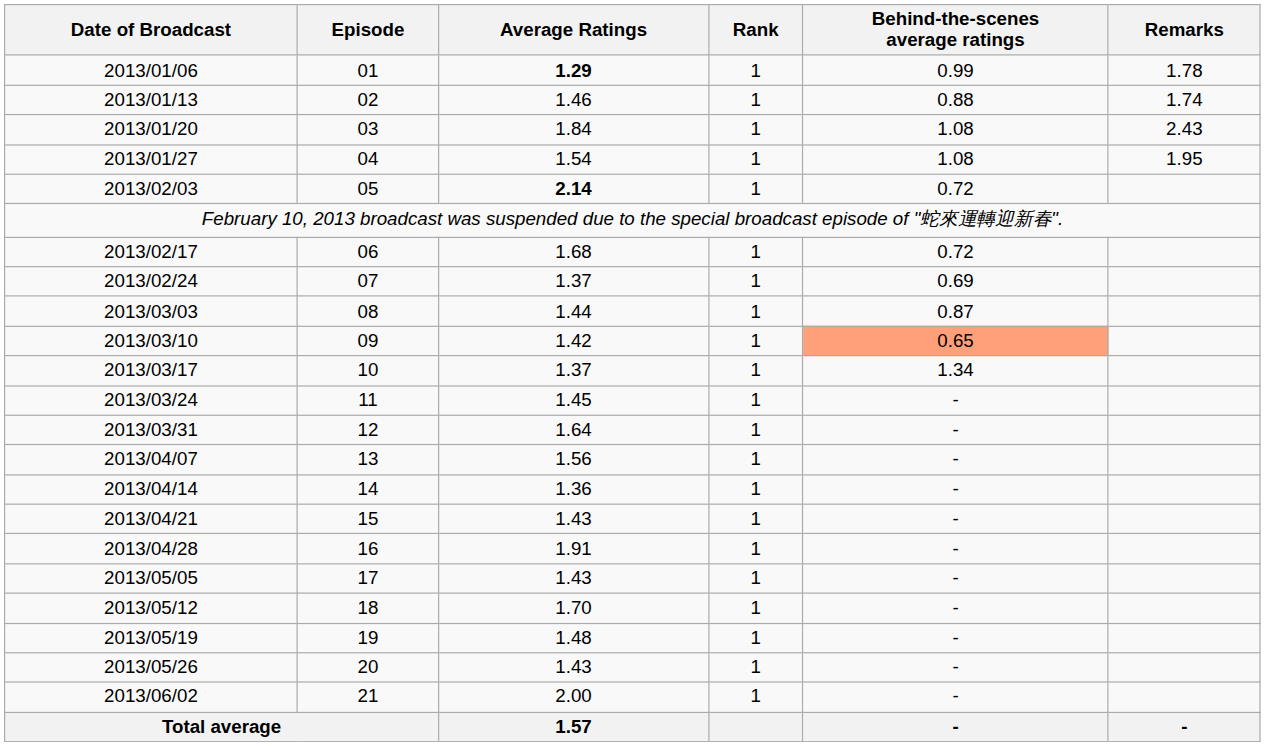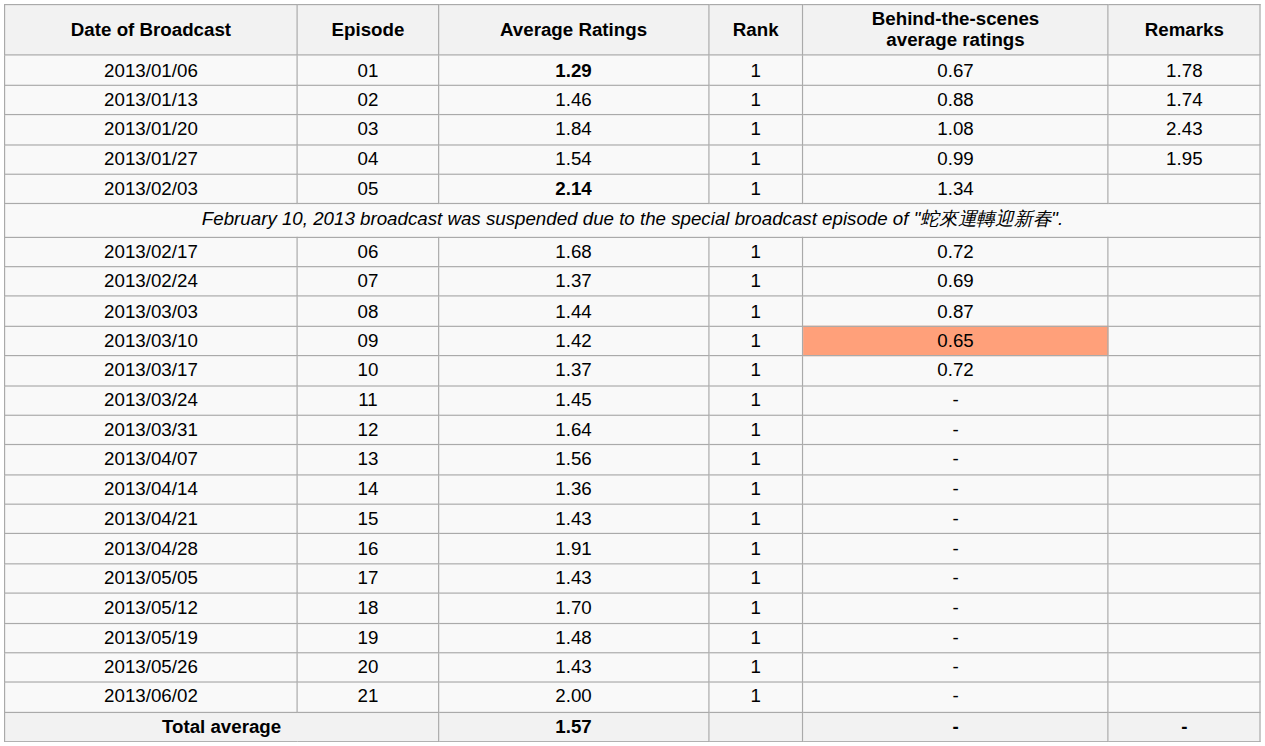 <table class="wikitable" width="85%">
 <tr align=center>
 <th>Date of Broadcast</th>
 <th>Episode</th>
 <th>Average Ratings</th>
 <th>Rank</th>
 <th>Behind-the-scenes<br> average ratings</th>
 <th>Remarks</th>
 </tr>
 <tr align=center>
 <td>2013/01/06</td>
 <td>01</td>
 <td><span><strong>1.29</strong></span></td>
 <td>1</td>
-<td>0.99</td>
+<td>0.67</td>
 <td>1.78</td>
 </tr>
 <tr align=center>
 <td>2013/01/13</td>
 <td>02</td>
 <td>1.46</td>
 <td>1</td>
 <td>0.88</td>
 <td>1.74</td>
 </tr>
 <tr align=center>
 <td>2013/01/20</td>
 <td>03</td>
 <td>1.84</td>
 <td>1</td>
 <td>1.08</td>
 <td>2.43</td>
 </tr>
 <tr align=center>
 <td>2013/01/27</td>
 <td>04</td>
 <td>1.54</td>
 <td>1</td>
-<td>1.08</td>
+<td>0.99</td>
 <td>1.95</td>
 </tr>
 <tr align=center>
 <td>2013/02/03</td>
 <td>05</td>
 <td><span><strong>2.14</strong></span></td>
 <td>1</td>
-<td>0.72</td>
+<td>1.34</td>
 <td></td>
 </tr>
 <tr align=center>
 <td colspan=6><em>February 10, 2013 broadcast was suspended due to the special broadcast episode of "蛇來運轉迎新春".</em></td>
 </tr>
 <tr align=center>
 <td>2013/02/17</td>
 <td>06</td>
 <td>1.68</td>
 <td>1</td>
 <td>0.72</td>
 <td></td>
 </tr>
 <tr align=center>
 <td>2013/02/24</td>
 <td>07</td>
 <td>1.37</td>
 <td>1</td>
 <td>0.69</td>
 <td></td>
 </tr>
 <tr align=center>
 <td>2013/03/03</td>
 <td>08</td>
 <td>1.44</td>
 <td>1</td>
 <td>0.87</td>
 <td></td>
 </tr>
 <tr align=center>
 <td>2013/03/10</td>
 <td>09</td>
 <td>1.42</td>
 <td>1</td>
 <td style="background: lightsalmon;">0.65</td>
 <td></td>
 </tr>
 <tr align=center>
 <td>2013/03/17</td>
 <td>10</td>
 <td>1.37</td>
 <td>1</td>
-<td>1.34</td>
+<td>0.72</td>
 <td></td>
 </tr>
 <tr align=center>
 <td>2013/03/24</td>
 <td>11</td>
 <td>1.45</td>
 <td>1</td>
 <td>-</td>
 <td></td>
 </tr>
 <tr align=center>
 <td>2013/03/31</td>
 <td>12</td>
 <td>1.64</td>
 <td>1</td>
 <td>-</td>
 <td></td>
 </tr>
 <tr align=center>
 <td>2013/04/07</td>
 <td>13</td>
 <td>1.56</td>
 <td>1</td>
 <td>-</td>
 <td></td>
 </tr>
 <tr align=center>
 <td>2013/04/14</td>
 <td>14</td>
 <td>1.36</td>
 <td>1</td>
 <td>-</td>
 <td></td>
 </tr>
 <tr align=center>
 <td>2013/04/21</td>
 <td>15</td>
 <td>1.43</td>
 <td>1</td>
 <td>-</td>
 <td></td>
 </tr>
 <tr align=center>
 <td>2013/04/28</td>
 <td>16</td>
 <td>1.91</td>
 <td>1</td>
 <td>-</td>
 <td></td>
 </tr>
 <tr align=center>
 <td>2013/05/05</td>
 <td>17</td>
 <td>1.43</td>
 <td>1</td>
 <td>-</td>
 <td></td>
 </tr>
 <tr align=center>
 <td>2013/05/12</td>
 <td>18</td>
 <td>1.70</td>
 <td>1</td>
 <td>-</td>
 <td></td>
 </tr>
 <tr align=center>
 <td>2013/05/19</td>
 <td>19</td>
 <td>1.48</td>
 <td>1</td>
 <td>-</td>
 <td></td>
 </tr>
 <tr align=center>
 <td>2013/05/26</td>
 <td>20</td>
 <td>1.43</td>
 <td>1</td>
 <td>-</td>
 <td></td>
 </tr>
 <tr align=center>
 <td>2013/06/02</td>
 <td>21</td>
 <td>2.00</td>
 <td>1</td>
 <td>-</td>
 <td></td>
 </tr>
 <tr align=center>
 <th colspan="2">Total average</th>
 <th>1.57</th>
 <th></th>
 <th>-</th>
 <th>-</th>
 </tr>
 </table>
